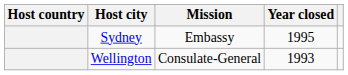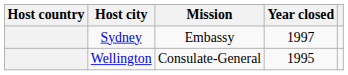 <table class="wikitable plainrowheaders" style="text-align:center;">
 <tr>
 <th scope="col">Host country</th>
 <th scope="col">Host city</th>
 <th scope="col">Mission</th>
 <th scope="col">Year closed</th>
 <th scope="col"></th>
 </tr>
 <tr>
 <th scope="row"></th>
 <td><a href='#'>Sydney</a></td>
 <td>Embassy</td>
-<td>1995</td>
+<td>1997</td>
 <td></td>
 </tr>
 <tr>
 <th scope="row"></th>
 <td><a href='#'>Wellington</a></td>
 <td>Consulate-General</td>
-<td>1993</td>
+<td>1995</td>
 <td></td>
 </tr>
 </table>
